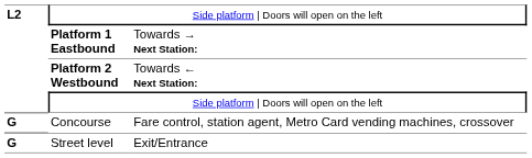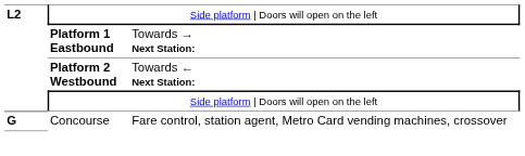 <table table border=0 cellspacing=0 cellpadding=3>
 <tr>
 <td style="border-top:solid 1px grey;border-bottom:solid 1px grey;" width=50 rowspan=4 valign=top><strong>L2</strong></td>
 <td style="border-top:solid 1px grey;border-right:solid 2px black;border-left:solid 2px black;border-bottom:solid 2px black;text-align:center;" colspan=2><small><a href='#'>Side platform</a> | Doors will open on the left </small></td>
 </tr>
 <tr>
 <td style="border-bottom:solid 1px grey;" width=100><span><strong>Platform 1</strong><br><strong>Eastbound</strong></span></td>
 <td style="border-bottom:solid 1px grey;" width=500>Towards → <br><small><strong>Next Station:</strong> </small></td>
 </tr>
 <tr>
 <td><span><strong>Platform 2</strong><br><strong>Westbound</strong></span></td>
 <td><span></span>Towards ← <br><small><strong>Next Station:</strong> </small></td>
 </tr>
 <tr>
 <td style="border-top:solid 2px black;border-right:solid 2px black;border-left:solid 2px black;border-bottom:solid 1px grey;text-align:center;" colspan=2><small><a href='#'>Side platform</a> | Doors will open on the left </small></td>
 </tr>
 <tr>
 <td style="border-bottom:solid 1px grey;border-top:solid 1px grey;" width=50 valign=top><strong>G</strong></td>
 <td valign=top>Concourse</td>
 <td valign=top>Fare control, station agent, Metro Card vending machines, crossover</td>
 </tr>
-<tr>
-<td style="border-bottom:solid 1px grey;border-top:solid 1px grey;" width=50 valign=top><strong>G</strong></td>
-<td style="border-top:solid 1px grey;border-bottom:solid 1px grey;" width=100 valign=top>Street level</td>
-<td style="border-top:solid 1px grey;border-bottom:solid 1px grey;" width=500 valign=top>Exit/Entrance</td>
-</tr>
 </table>
